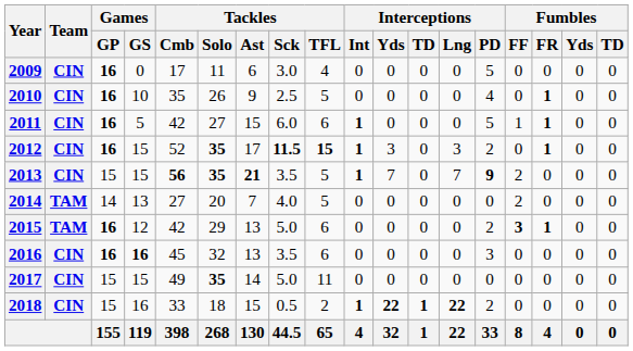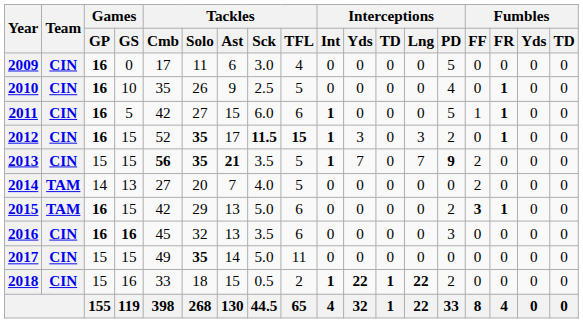 <table class="wikitable" style="text-align:center">
 <tr>
 <th rowspan="2">Year</th>
 <th rowspan="2">Team</th>
 <th colspan="2">Games</th>
 <th colspan="5">Tackles</th>
 <th colspan="5">Interceptions</th>
 <th colspan="4">Fumbles</th>
 </tr>
 <tr>
 <th>GP</th>
 <th>GS</th>
 <th>Cmb</th>
 <th>Solo</th>
 <th>Ast</th>
 <th>Sck</th>
 <th>TFL</th>
 <th>Int</th>
 <th>Yds</th>
 <th>TD</th>
 <th>Lng</th>
 <th>PD</th>
 <th>FF</th>
 <th>FR</th>
 <th>Yds</th>
 <th>TD</th>
 </tr>
 <tr>
 <th><a href='#'>2009</a></th>
 <th><a href='#'>CIN</a></th>
 <td><strong>16</strong></td>
 <td>0</td>
 <td>17</td>
 <td>11</td>
 <td>6</td>
 <td>3.0</td>
 <td>4</td>
 <td>0</td>
 <td>0</td>
 <td>0</td>
 <td>0</td>
 <td>5</td>
 <td>0</td>
 <td>0</td>
 <td>0</td>
 <td>0</td>
 </tr>
 <tr>
 <th><a href='#'>2010</a></th>
 <th><a href='#'>CIN</a></th>
 <td><strong>16</strong></td>
 <td>10</td>
 <td>35</td>
 <td>26</td>
 <td>9</td>
 <td>2.5</td>
 <td>5</td>
 <td>0</td>
 <td>0</td>
 <td>0</td>
 <td>0</td>
 <td>4</td>
 <td>0</td>
 <td><strong>1</strong></td>
 <td>0</td>
 <td>0</td>
 </tr>
 <tr>
 <th><a href='#'>2011</a></th>
 <th><a href='#'>CIN</a></th>
 <td><strong>16</strong></td>
 <td>5</td>
 <td>42</td>
 <td>27</td>
 <td>15</td>
 <td>6.0</td>
 <td>6</td>
 <td><strong>1</strong></td>
 <td>0</td>
 <td>0</td>
 <td>0</td>
 <td>5</td>
 <td>1</td>
 <td><strong>1</strong></td>
 <td>0</td>
 <td>0</td>
 </tr>
 <tr>
 <th><a href='#'>2012</a></th>
 <th><a href='#'>CIN</a></th>
 <td><strong>16</strong></td>
 <td>15</td>
 <td>52</td>
 <td><strong>35</strong></td>
 <td>17</td>
 <td><strong>11.5</strong></td>
 <td><strong>15</strong></td>
 <td><strong>1</strong></td>
 <td>3</td>
 <td>0</td>
 <td>3</td>
 <td>2</td>
 <td>0</td>
 <td><strong>1</strong></td>
 <td>0</td>
 <td>0</td>
 </tr>
 <tr>
 <th><a href='#'>2013</a></th>
 <th><a href='#'>CIN</a></th>
 <td>15</td>
 <td>15</td>
 <td><strong>56</strong></td>
 <td><strong>35</strong></td>
 <td><strong>21</strong></td>
 <td>3.5</td>
 <td>5</td>
 <td><strong>1</strong></td>
 <td>7</td>
 <td>0</td>
 <td>7</td>
 <td><strong>9</strong></td>
 <td>2</td>
 <td>0</td>
 <td>0</td>
 <td>0</td>
 </tr>
 <tr>
 <th><a href='#'>2014</a></th>
 <th><a href='#'>TAM</a></th>
 <td>14</td>
 <td>13</td>
 <td>27</td>
 <td>20</td>
 <td>7</td>
 <td>4.0</td>
 <td>5</td>
 <td>0</td>
 <td>0</td>
 <td>0</td>
 <td>0</td>
 <td>0</td>
 <td>2</td>
 <td>0</td>
 <td>0</td>
 <td>0</td>
 </tr>
 <tr>
 <th><a href='#'>2015</a></th>
 <th><a href='#'>TAM</a></th>
 <td><strong>16</strong></td>
-<td>12</td>
+<td>15</td>
 <td>42</td>
 <td>29</td>
 <td>13</td>
 <td>5.0</td>
 <td>6</td>
 <td>0</td>
 <td>0</td>
 <td>0</td>
 <td>0</td>
 <td>2</td>
 <td><strong>3</strong></td>
 <td><strong>1</strong></td>
 <td>0</td>
 <td>0</td>
 </tr>
 <tr>
 <th><a href='#'>2016</a></th>
 <th><a href='#'>CIN</a></th>
 <td><strong>16</strong></td>
 <td><strong>16</strong></td>
 <td>45</td>
 <td>32</td>
 <td>13</td>
 <td>3.5</td>
 <td>6</td>
 <td>0</td>
 <td>0</td>
 <td>0</td>
 <td>0</td>
 <td>3</td>
 <td>0</td>
 <td>0</td>
 <td>0</td>
 <td>0</td>
 </tr>
 <tr>
 <th><a href='#'>2017</a></th>
 <th><a href='#'>CIN</a></th>
 <td>15</td>
 <td>15</td>
 <td>49</td>
 <td><strong>35</strong></td>
 <td>14</td>
 <td>5.0</td>
 <td>11</td>
 <td>0</td>
 <td>0</td>
 <td>0</td>
 <td>0</td>
 <td>0</td>
 <td>0</td>
 <td>0</td>
 <td>0</td>
 <td>0</td>
 </tr>
 <tr>
 <th><a href='#'>2018</a></th>
 <th><a href='#'>CIN</a></th>
 <td>15</td>
 <td>16</td>
 <td>33</td>
 <td>18</td>
 <td>15</td>
 <td>0.5</td>
 <td>2</td>
 <td><strong>1</strong></td>
 <td><strong>22</strong></td>
 <td><strong>1</strong></td>
 <td><strong>22</strong></td>
 <td>2</td>
 <td>0</td>
 <td>0</td>
 <td>0</td>
 <td>0</td>
 </tr>
 <tr>
 <th colspan="2"></th>
 <th>155</th>
 <th>119</th>
 <th>398</th>
 <th>268</th>
 <th>130</th>
 <th>44.5</th>
 <th>65</th>
 <th>4</th>
 <th>32</th>
 <th>1</th>
 <th>22</th>
 <th>33</th>
 <th>8</th>
 <th>4</th>
 <th>0</th>
 <th>0</th>
 </tr>
 </table>
